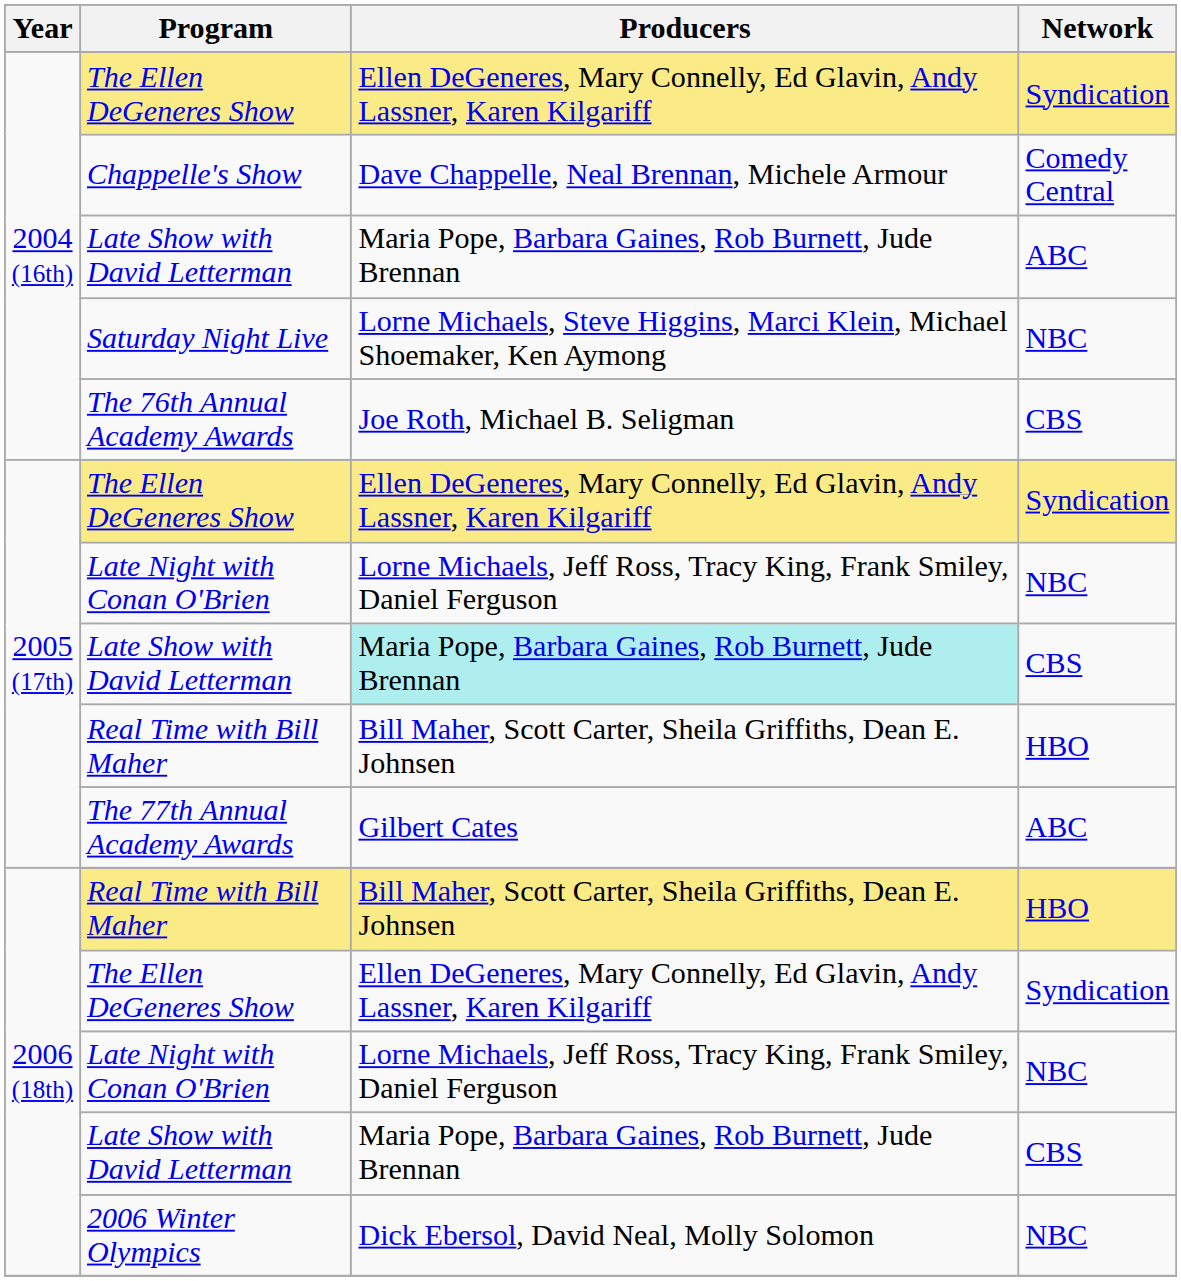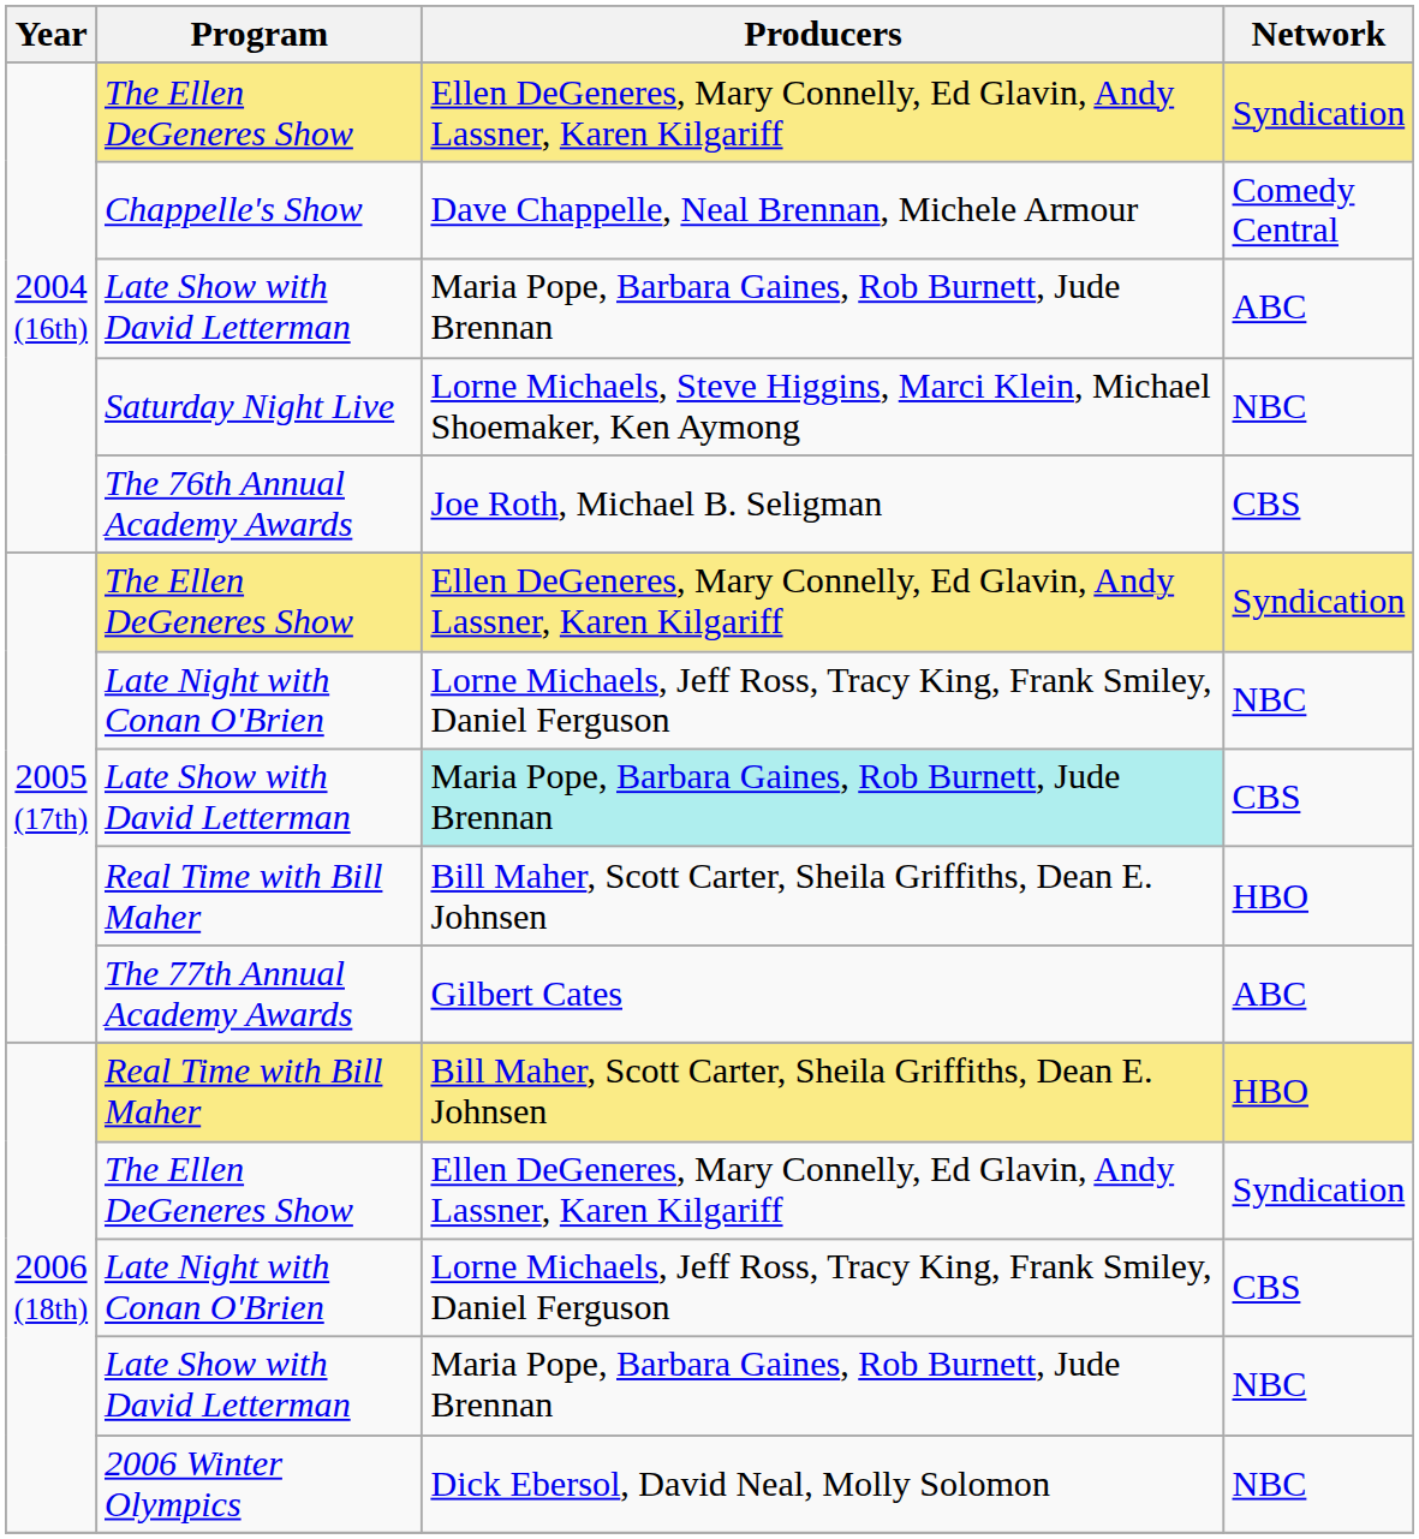 <table class="wikitable" style="width:100%">
 <tr bgcolor="#bebebe">
 <th width="5%">Year</th>
 <th width="25%">Program</th>
 <th width="65%">Producers</th>
 <th width="5%">Network</th>
 </tr>
 <tr>
 <td rowspan=6 style="text-align:center"><a href='#'>2004</a><br><small><a href='#'>(16th)</a></small><br></td>
 </tr>
 <tr style="background:#FAEB86">
 <td><em><a href='#'>The Ellen DeGeneres Show</a></em></td>
 <td><a href='#'>Ellen DeGeneres</a>, Mary Connelly, Ed Glavin, <a href='#'>Andy Lassner</a>, <a href='#'>Karen Kilgariff</a></td>
 <td><a href='#'>Syndication</a></td>
 </tr>
 <tr>
 <td><em><a href='#'>Chappelle's Show</a></em></td>
 <td><a href='#'>Dave Chappelle</a>, <a href='#'>Neal Brennan</a>, Michele Armour</td>
 <td><a href='#'>Comedy Central</a></td>
 </tr>
 <tr>
 <td><em><a href='#'>Late Show with David Letterman</a></em></td>
 <td>Maria Pope, <a href='#'>Barbara Gaines</a>, <a href='#'>Rob Burnett</a>, Jude Brennan</td>
 <td><a href='#'>ABC</a></td>
 </tr>
 <tr>
 <td><em><a href='#'>Saturday Night Live</a></em></td>
 <td><a href='#'>Lorne Michaels</a>, <a href='#'>Steve Higgins</a>, <a href='#'>Marci Klein</a>, Michael Shoemaker, Ken Aymong</td>
 <td><a href='#'>NBC</a></td>
 </tr>
 <tr>
 <td><em><a href='#'>The 76th Annual Academy Awards</a></em></td>
 <td><a href='#'>Joe Roth</a>, Michael B. Seligman</td>
 <td><a href='#'>CBS</a></td>
 </tr>
 <tr>
 <td rowspan=6 style="text-align:center"><a href='#'>2005</a><br><small><a href='#'>(17th)</a></small><br></td>
 </tr>
 <tr style="background:#FAEB86">
 <td><em><a href='#'>The Ellen DeGeneres Show</a></em></td>
 <td><a href='#'>Ellen DeGeneres</a>, Mary Connelly, Ed Glavin, <a href='#'>Andy Lassner</a>, <a href='#'>Karen Kilgariff</a></td>
 <td><a href='#'>Syndication</a></td>
 </tr>
 <tr>
 <td><em><a href='#'>Late Night with Conan O'Brien</a></em></td>
 <td><a href='#'>Lorne Michaels</a>, Jeff Ross, Tracy King, Frank Smiley, Daniel Ferguson</td>
 <td><a href='#'>NBC</a></td>
 </tr>
 <tr>
 <td><em><a href='#'>Late Show with David Letterman</a></em></td>
 <td style="background: paleturquoise;">Maria Pope, <a href='#'>Barbara Gaines</a>, <a href='#'>Rob Burnett</a>, Jude Brennan</td>
 <td><a href='#'>CBS</a></td>
 </tr>
 <tr>
 <td><em><a href='#'>Real Time with Bill Maher</a></em></td>
 <td><a href='#'>Bill Maher</a>, Scott Carter, Sheila Griffiths, Dean E. Johnsen</td>
 <td><a href='#'>HBO</a></td>
 </tr>
 <tr>
 <td><em><a href='#'>The 77th Annual Academy Awards</a></em></td>
 <td><a href='#'>Gilbert Cates</a></td>
 <td><a href='#'>ABC</a></td>
 </tr>
 <tr>
 <td rowspan=6 style="text-align:center"><a href='#'>2006</a><br><small><a href='#'>(18th)</a></small><br></td>
 </tr>
 <tr style="background:#FAEB86">
 <td><em><a href='#'>Real Time with Bill Maher</a></em></td>
 <td><a href='#'>Bill Maher</a>, Scott Carter, Sheila Griffiths, Dean E. Johnsen</td>
 <td><a href='#'>HBO</a></td>
 </tr>
 <tr>
 <td><em><a href='#'>The Ellen DeGeneres Show</a></em></td>
 <td><a href='#'>Ellen DeGeneres</a>, Mary Connelly, Ed Glavin, <a href='#'>Andy Lassner</a>, <a href='#'>Karen Kilgariff</a></td>
 <td><a href='#'>Syndication</a></td>
 </tr>
 <tr>
 <td><em><a href='#'>Late Night with Conan O'Brien</a></em></td>
 <td><a href='#'>Lorne Michaels</a>, Jeff Ross, Tracy King, Frank Smiley, Daniel Ferguson</td>
-<td><a href='#'>NBC</a></td>
+<td><a href='#'>CBS</a></td>
 </tr>
 <tr>
 <td><em><a href='#'>Late Show with David Letterman</a></em></td>
 <td>Maria Pope, <a href='#'>Barbara Gaines</a>, <a href='#'>Rob Burnett</a>, Jude Brennan</td>
-<td><a href='#'>CBS</a></td>
+<td><a href='#'>NBC</a></td>
 </tr>
 <tr>
 <td><em><a href='#'>2006 Winter Olympics</a></em></td>
 <td><a href='#'>Dick Ebersol</a>, David Neal, Molly Solomon</td>
 <td><a href='#'>NBC</a></td>
 </tr>
 <tr>
 </tr>
 </table>
